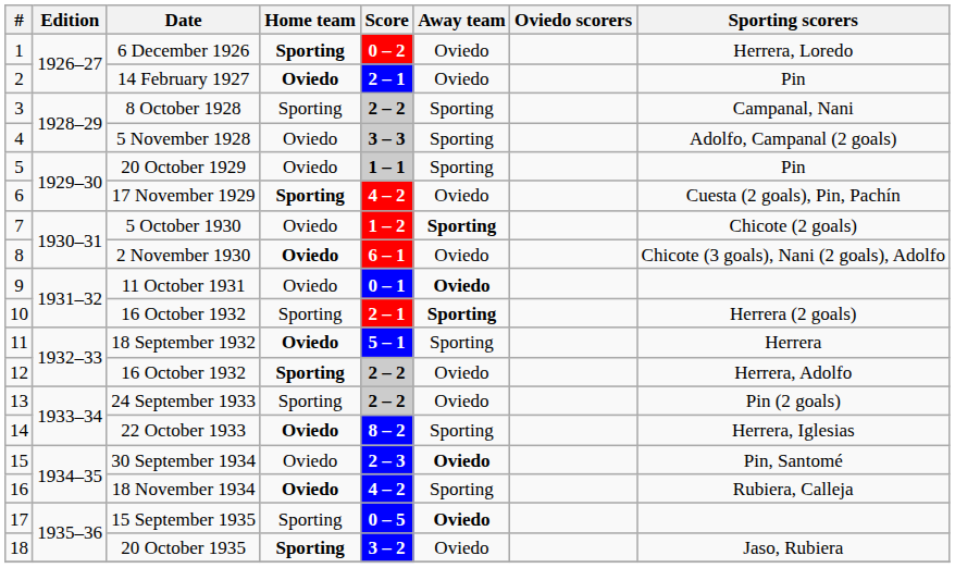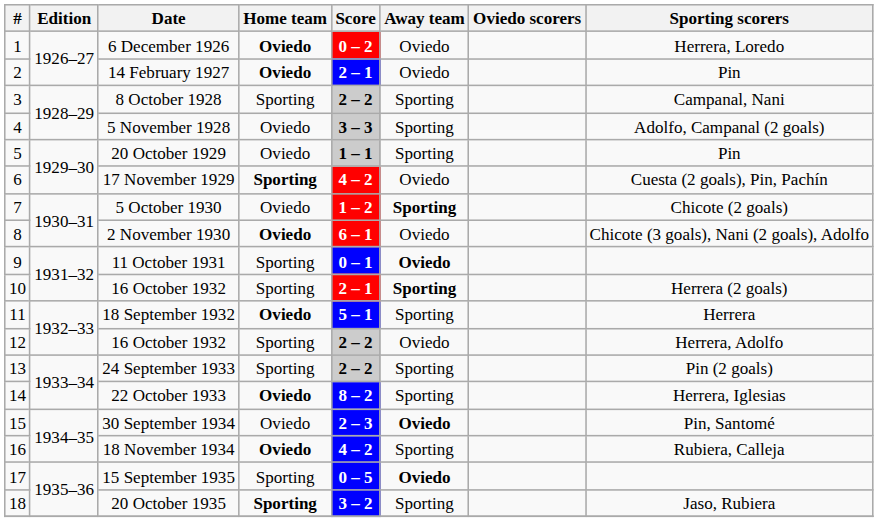 <table class="wikitable" style="text-align: center; width=25%; font-size: 11px">
 <tr>
 <th>#</th>
 <th>Edition</th>
 <th>Date</th>
 <th>Home team</th>
 <th>Score</th>
 <th>Away team</th>
 <th>Oviedo scorers</th>
 <th>Sporting scorers</th>
 </tr>
 <tr>
 <td>1</td>
 <td rowspan=2>1926–27</td>
 <td>6 December 1926</td>
-<td><strong>Sporting</strong></td>
+<td><strong>Oviedo</strong></td>
 <td style="color:#FFFFFF; background:#FF0000"><strong>0 – 2</strong></td>
 <td>Oviedo</td>
 <td></td>
 <td>Herrera, Loredo</td>
 </tr>
 <tr>
 <td>2</td>
 <td>14 February 1927</td>
 <td><strong>Oviedo</strong></td>
 <td style="color:#FFFFFF; background:#0000FF"><strong>2 – 1</strong></td>
 <td>Oviedo</td>
 <td></td>
 <td>Pin</td>
 </tr>
 <tr>
 <td>3</td>
 <td rowspan=2>1928–29</td>
 <td>8 October 1928</td>
 <td>Sporting</td>
 <td style="color:#00000; background:#CCCCCC"><strong>2 – 2</strong></td>
 <td>Sporting</td>
 <td></td>
 <td>Campanal, Nani</td>
 </tr>
 <tr>
 <td>4</td>
 <td>5 November 1928</td>
 <td>Oviedo</td>
 <td style="color:#00000; background:#CCCCCC"><strong>3 – 3</strong></td>
 <td>Sporting</td>
 <td></td>
 <td>Adolfo, Campanal (2 goals)</td>
 </tr>
 <tr>
 <td>5</td>
 <td rowspan=2>1929–30</td>
 <td>20 October 1929</td>
 <td>Oviedo</td>
 <td style="color:#00000; background:#CCCCCC"><strong>1 – 1</strong></td>
 <td>Sporting</td>
 <td></td>
 <td>Pin</td>
 </tr>
 <tr>
 <td>6</td>
 <td>17 November 1929</td>
 <td><strong>Sporting</strong></td>
 <td style="color:#FFFFFF; background:#FF0000"><strong>4 – 2</strong></td>
 <td>Oviedo</td>
 <td></td>
 <td>Cuesta (2 goals), Pin, Pachín</td>
 </tr>
 <tr>
 <td>7</td>
 <td rowspan=2>1930–31</td>
 <td>5 October 1930</td>
 <td>Oviedo</td>
 <td style="color:#FFFFFF; background:#FF0000"><strong>1 – 2</strong></td>
 <td><strong>Sporting</strong></td>
 <td></td>
 <td>Chicote (2 goals)</td>
 </tr>
 <tr>
 <td>8</td>
 <td>2 November 1930</td>
 <td><strong>Oviedo</strong></td>
 <td style="color:#FFFFFF; background:#FF0000"><strong>6 – 1</strong></td>
 <td>Oviedo</td>
 <td></td>
 <td>Chicote (3 goals), Nani (2 goals), Adolfo</td>
 </tr>
 <tr>
 <td>9</td>
 <td rowspan=2>1931–32</td>
 <td>11 October 1931</td>
-<td>Oviedo</td>
+<td>Sporting</td>
 <td style="color:#FFFFFF; background:#0000FF"><strong>0 – 1</strong></td>
 <td><strong>Oviedo</strong></td>
 <td></td>
 <td></td>
 </tr>
 <tr>
 <td>10</td>
 <td>16 October 1932</td>
 <td>Sporting</td>
 <td style="color:#FFFFFF; background:#FF0000"><strong>2 – 1</strong></td>
 <td><strong>Sporting</strong></td>
 <td></td>
 <td>Herrera (2 goals)</td>
 </tr>
 <tr>
 <td>11</td>
 <td rowspan=2>1932–33</td>
 <td>18 September 1932</td>
 <td><strong>Oviedo</strong></td>
 <td style="color:#FFFFFF; background:#0000FF"><strong>5 – 1</strong></td>
 <td>Sporting</td>
 <td></td>
 <td>Herrera</td>
 </tr>
 <tr>
 <td>12</td>
 <td>16 October 1932</td>
-<td><strong>Sporting</strong></td>
+<td>Sporting</td>
 <td style="color:#000000; background:#CCCCCC"><strong>2 – 2</strong></td>
 <td>Oviedo</td>
 <td></td>
 <td>Herrera, Adolfo</td>
 </tr>
 <tr>
 <td>13</td>
 <td rowspan=2>1933–34</td>
 <td>24 September 1933</td>
 <td>Sporting</td>
 <td style="color:#000000; background:#CCCCCC"><strong>2 – 2</strong></td>
-<td>Oviedo</td>
+<td>Sporting</td>
 <td></td>
 <td>Pin (2 goals)</td>
 </tr>
 <tr>
 <td>14</td>
 <td>22 October 1933</td>
 <td><strong>Oviedo</strong></td>
 <td style="color:#FFFFFF; background:#0000FF"><strong>8 – 2</strong></td>
 <td>Sporting</td>
 <td></td>
 <td>Herrera, Iglesias</td>
 </tr>
 <tr>
 <td>15</td>
 <td rowspan=2>1934–35</td>
 <td>30 September 1934</td>
 <td>Oviedo</td>
 <td style="color:#FFFFFF; background:#0000FF"><strong>2 – 3</strong></td>
 <td><strong>Oviedo</strong></td>
 <td></td>
 <td>Pin, Santomé</td>
 </tr>
 <tr>
 <td>16</td>
 <td>18 November 1934</td>
 <td><strong>Oviedo</strong></td>
 <td style="color:#FFFFFF; background:#0000FF"><strong>4 – 2</strong></td>
 <td>Sporting</td>
 <td></td>
 <td>Rubiera, Calleja</td>
 </tr>
 <tr>
 <td>17</td>
 <td rowspan=2>1935–36</td>
 <td>15 September 1935</td>
 <td>Sporting</td>
 <td style="color:#FFFFFF; background:#0000FF"><strong>0 – 5</strong></td>
 <td><strong>Oviedo</strong></td>
 <td></td>
 <td></td>
 </tr>
 <tr>
 <td>18</td>
 <td>20 October 1935</td>
 <td><strong>Sporting</strong></td>
 <td style="color:#FFFFFF; background:#0000FF"><strong>3 – 2</strong></td>
-<td>Oviedo</td>
+<td>Sporting</td>
 <td></td>
 <td>Jaso, Rubiera</td>
 </tr>
 <tr>
 </tr>
 </table>
